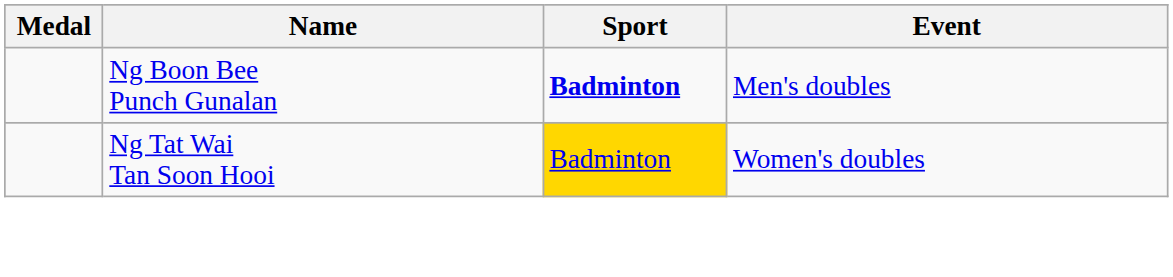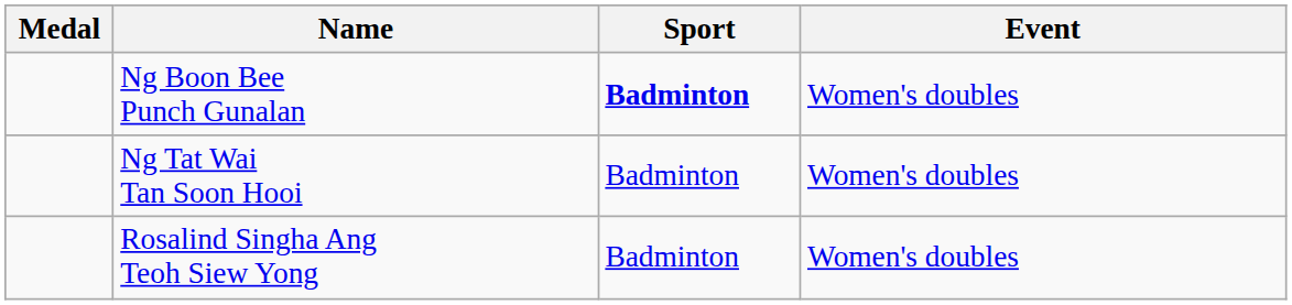 <table class="wikitable sortable" style="font-size:100%">
 <tr>
 <th width="50">Medal</th>
 <th width="250">Name</th>
 <th width="100">Sport</th>
 <th width="250">Event</th>
 </tr>
 <tr>
 <td></td>
 <td><a href='#'>Ng Boon Bee</a><br><a href='#'>Punch Gunalan</a></td>
 <td><strong><a href='#'>Badminton</a></strong></td>
-<td><a href='#'>Men's doubles</a></td>
+<td><a href='#'>Women's doubles</a></td>
 </tr>
 <tr>
 <td></td>
 <td><a href='#'>Ng Tat Wai</a><br><a href='#'>Tan Soon Hooi</a></td>
-<td style="background: gold;"><a href='#'>Badminton</a></td>
+<td><a href='#'>Badminton</a></td>
+<td><a href='#'>Women's doubles</a></td>
+</tr>
+<tr>
+<td></td>
+<td><a href='#'>Rosalind Singha Ang</a><br><a href='#'>Teoh Siew Yong</a></td>
+<td><a href='#'>Badminton</a></td>
 <td><a href='#'>Women's doubles</a></td>
 </tr>
 </table>
